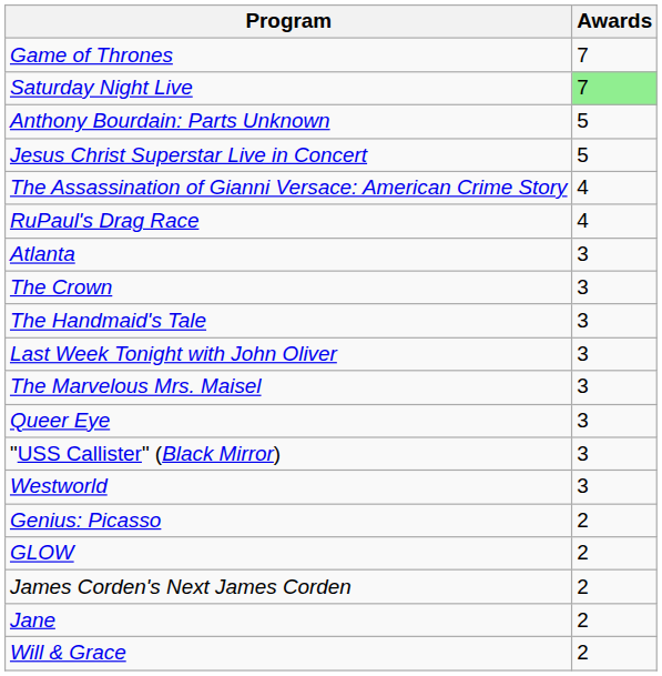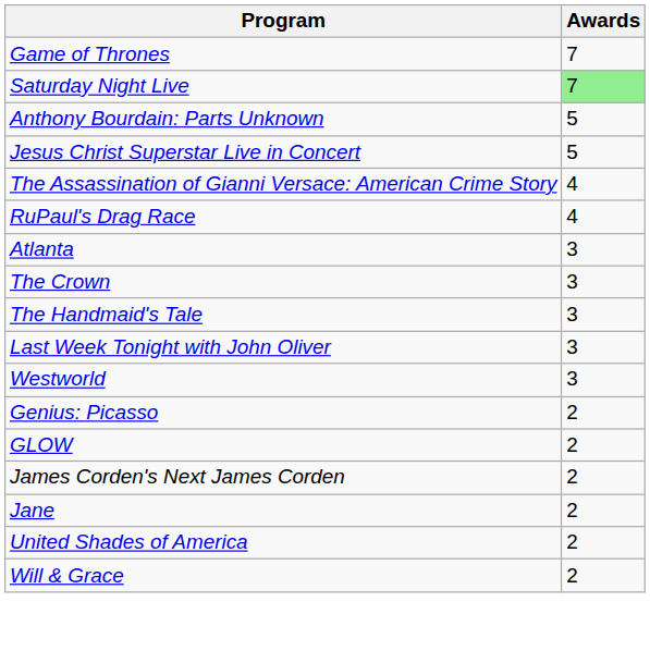 <table class="wikitable sortable">
 <tr>
 <th>Program</th>
 <th>Awards</th>
 </tr>
 <tr>
 <td><em><a href='#'>Game of Thrones</a></em></td>
 <td>7</td>
 </tr>
 <tr>
 <td><em><a href='#'>Saturday Night Live</a></em></td>
 <td style="background: lightgreen;">7</td>
 </tr>
 <tr>
 <td><em><a href='#'>Anthony Bourdain: Parts Unknown</a></em></td>
 <td>5</td>
 </tr>
 <tr>
 <td><em><a href='#'>Jesus Christ Superstar Live in Concert</a></em></td>
 <td>5</td>
 </tr>
 <tr>
 <td><em><a href='#'>The Assassination of Gianni Versace: American Crime Story</a></em></td>
 <td>4</td>
 </tr>
 <tr>
 <td><em><a href='#'>RuPaul's Drag Race</a></em></td>
 <td>4</td>
 </tr>
 <tr>
 <td><em><a href='#'>Atlanta</a></em></td>
 <td>3</td>
 </tr>
 <tr>
 <td><em><a href='#'>The Crown</a></em></td>
 <td>3</td>
 </tr>
 <tr>
 <td><em><a href='#'>The Handmaid's Tale</a></em></td>
 <td>3</td>
 </tr>
 <tr>
 <td><em><a href='#'>Last Week Tonight with John Oliver</a></em></td>
 <td>3</td>
 </tr>
 <tr>
-<td><em><a href='#'>The Marvelous Mrs. Maisel</a></em></td>
-<td>3</td>
-</tr>
-<tr>
-<td><em><a href='#'>Queer Eye</a></em></td>
-<td>3</td>
-</tr>
-<tr>
-<td>"<a href='#'>USS Callister</a>" (<em><a href='#'>Black Mirror</a></em>)</td>
-<td>3</td>
-</tr>
-<tr>
 <td><em><a href='#'>Westworld</a></em></td>
 <td>3</td>
 </tr>
 <tr>
 <td><em><a href='#'>Genius: Picasso</a></em></td>
 <td>2</td>
 </tr>
 <tr>
 <td><em><a href='#'>GLOW</a></em></td>
 <td>2</td>
 </tr>
 <tr>
 <td><em>James Corden's Next James Corden</em></td>
 <td>2</td>
 </tr>
 <tr>
 <td><em><a href='#'>Jane</a></em></td>
 <td>2</td>
 </tr>
 <tr>
+<td><em><a href='#'>United Shades of America</a></em></td>
+<td>2</td>
+</tr>
+<tr>
 <td><em><a href='#'>Will & Grace</a></em></td>
 <td>2</td>
 </tr>
 </table>
